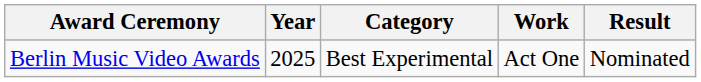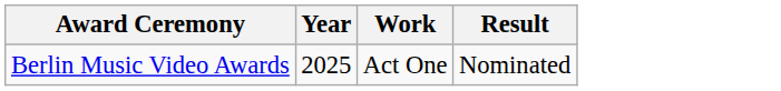 <table class="wikitable">
 <tr>
 <th>Award Ceremony</th>
 <th>Year</th>
-<th>Category</th>
 <th>Work</th>
 <th>Result</th>
 </tr>
 <tr>
 <td><a href='#'>Berlin Music Video Awards</a></td>
 <td>2025</td>
-<td>Best Experimental</td>
 <td>Act One</td>
 <td>Nominated</td>
 </tr>
 </table>
